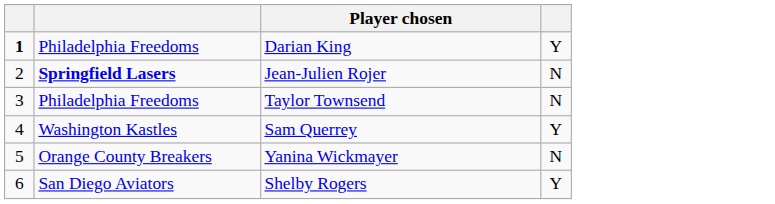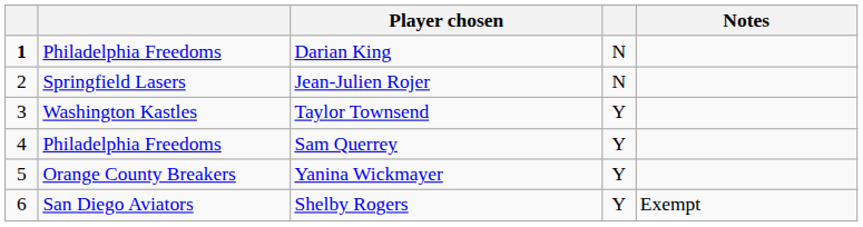 <table class="wikitable" style="text-align:left">
 <tr>
 <th width="20px"></th>
 <th width="200px"></th>
 <th width="250px">Player chosen</th>
 <th width="20px"></th>
+<th width="175px">Notes</th>
 </tr>
 <tr>
 <td style="text-align:center"><strong>1</strong></td>
 <td><a href='#'>Philadelphia Freedoms</a></td>
 <td> <a href='#'>Darian King</a></td>
-<td style="text-align:center">Y</td>
+<td style="text-align:center">N</td>
+<td></td>
 </tr>
 <tr>
 <td style="text-align:center">2</td>
-<td><strong><a href='#'>Springfield Lasers</a></strong></td>
+<td><a href='#'>Springfield Lasers</a></td>
 <td> <a href='#'>Jean-Julien Rojer</a></td>
 <td style="text-align:center">N</td>
+<td></td>
 </tr>
 <tr>
 <td style="text-align:center">3</td>
-<td><a href='#'>Philadelphia Freedoms</a></td>
+<td><a href='#'>Washington Kastles</a></td>
 <td> <a href='#'>Taylor Townsend</a></td>
-<td style="text-align:center">N</td>
+<td style="text-align:center">Y</td>
+<td></td>
 </tr>
 <tr>
 <td style="text-align:center">4</td>
-<td><a href='#'>Washington Kastles</a></td>
+<td><a href='#'>Philadelphia Freedoms</a></td>
 <td> <a href='#'>Sam Querrey</a></td>
 <td style="text-align:center">Y</td>
+<td></td>
 </tr>
 <tr>
 <td style="text-align:center">5</td>
 <td><a href='#'>Orange County Breakers</a></td>
 <td> <a href='#'>Yanina Wickmayer</a></td>
-<td style="text-align:center">N</td>
+<td style="text-align:center">Y</td>
+<td></td>
 </tr>
 <tr>
 <td style="text-align:center">6</td>
 <td><a href='#'>San Diego Aviators</a></td>
 <td> <a href='#'>Shelby Rogers</a></td>
 <td style="text-align:center">Y</td>
+<td>Exempt</td>
 </tr>
 </table>
